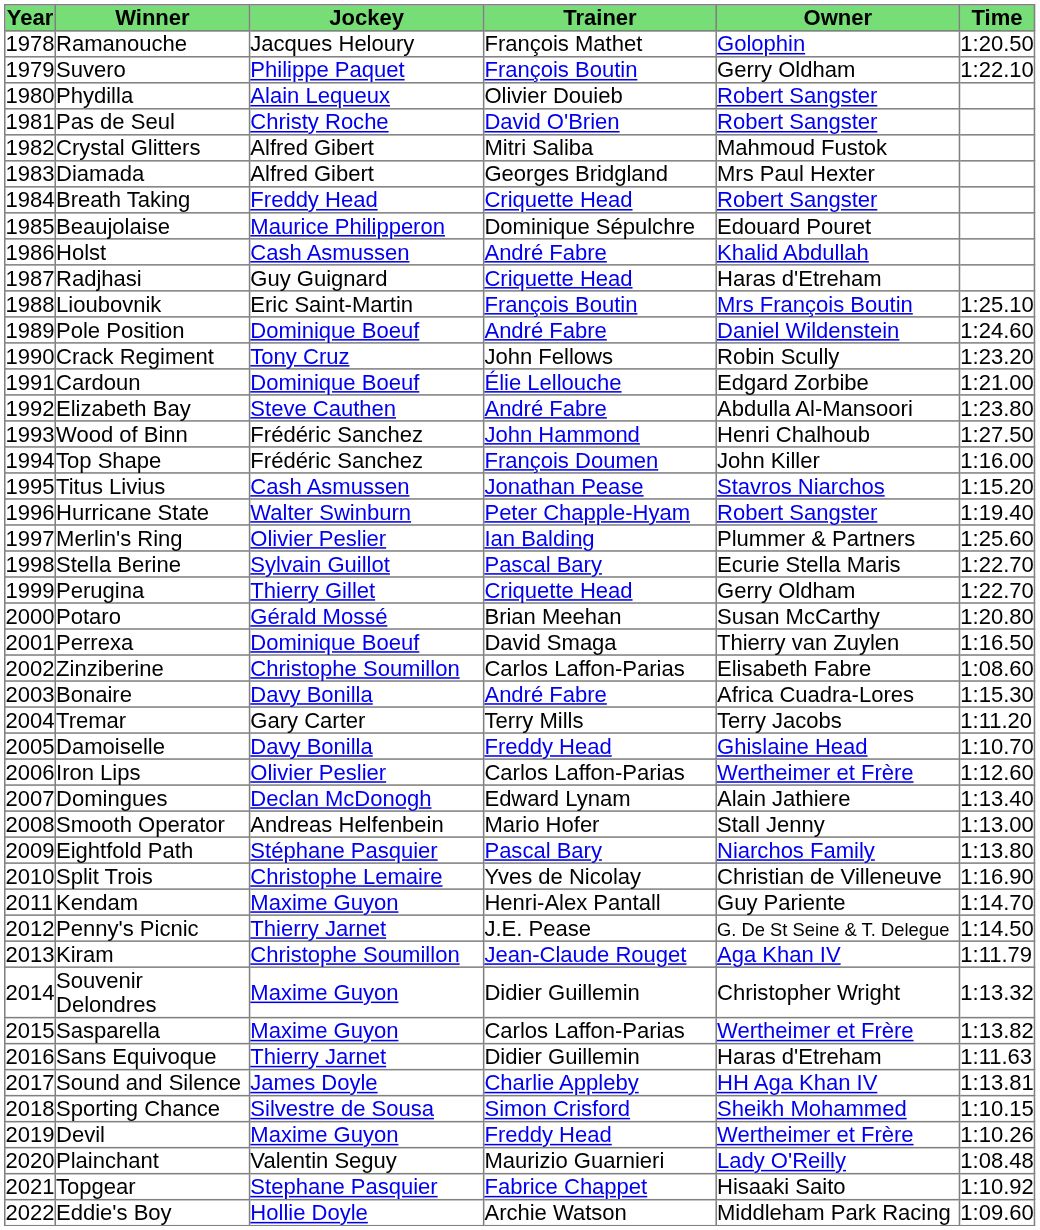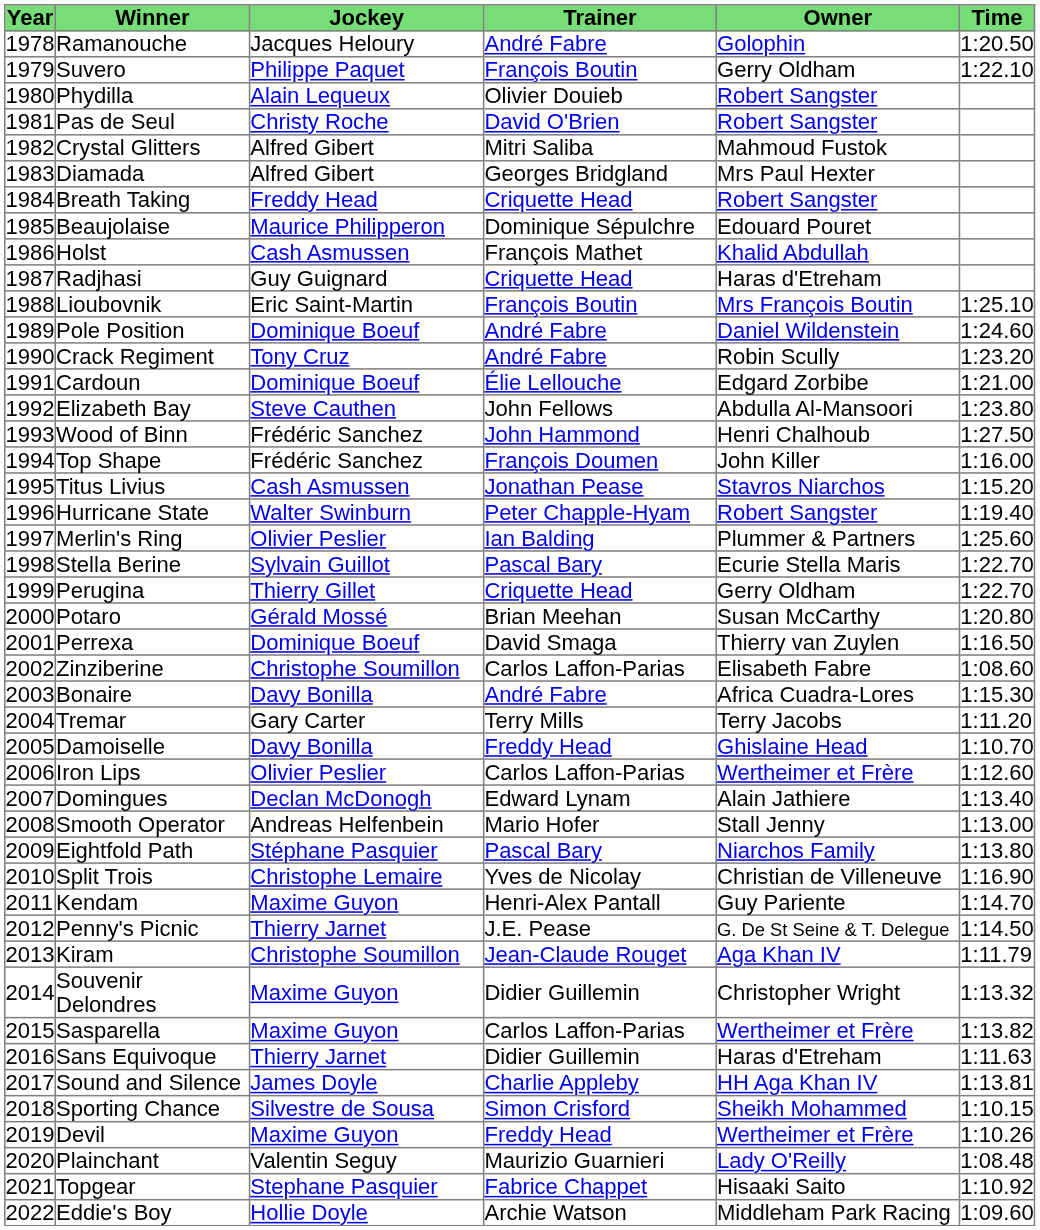 <table class = "sortable" | border="1" cellpadding="0" style="border-collapse: collapse; font-size:90%">
 <tr bgcolor="#77dd77" align="center">
 <th>Year</th>
 <th>Winner</th>
 <th>Jockey</th>
 <th>Trainer</th>
 <th>Owner</th>
 <th>Time</th>
 </tr>
 <tr>
 <td>1978</td>
 <td width=126px>Ramanouche</td>
 <td width=152px>Jacques Heloury</td>
-<td width=151px>François Mathet</td>
+<td><a href='#'>André Fabre</a></td>
 <td><a href='#'>Golophin</a></td>
 <td>1:20.50</td>
 </tr>
 <tr>
 <td>1979</td>
 <td>Suvero</td>
 <td><a href='#'>Philippe Paquet</a></td>
 <td><a href='#'>François Boutin</a></td>
 <td>Gerry Oldham</td>
 <td>1:22.10</td>
 </tr>
 <tr>
 <td>1980</td>
 <td>Phydilla</td>
 <td><a href='#'>Alain Lequeux</a></td>
 <td>Olivier Douieb</td>
 <td><a href='#'>Robert Sangster</a></td>
 <td></td>
 </tr>
 <tr>
 <td>1981</td>
 <td>Pas de Seul</td>
 <td><a href='#'>Christy Roche</a></td>
 <td><a href='#'>David O'Brien</a></td>
 <td><a href='#'>Robert Sangster</a></td>
 <td></td>
 </tr>
 <tr>
 <td>1982</td>
 <td>Crystal Glitters</td>
 <td>Alfred Gibert</td>
 <td>Mitri Saliba</td>
 <td>Mahmoud Fustok</td>
 <td></td>
 </tr>
 <tr>
 <td>1983</td>
 <td>Diamada</td>
 <td>Alfred Gibert</td>
 <td>Georges Bridgland</td>
 <td>Mrs Paul Hexter</td>
 <td></td>
 </tr>
 <tr>
 <td>1984</td>
 <td>Breath Taking</td>
 <td><a href='#'>Freddy Head</a></td>
 <td><a href='#'>Criquette Head</a></td>
 <td><a href='#'>Robert Sangster</a></td>
 <td></td>
 </tr>
 <tr>
 <td>1985</td>
 <td>Beaujolaise</td>
 <td><a href='#'>Maurice Philipperon</a></td>
 <td>Dominique Sépulchre</td>
 <td>Edouard Pouret</td>
 <td></td>
 </tr>
 <tr>
 <td>1986</td>
 <td>Holst</td>
 <td><a href='#'>Cash Asmussen</a></td>
-<td><a href='#'>André Fabre</a></td>
+<td width=151px>François Mathet</td>
 <td><a href='#'>Khalid Abdullah</a></td>
 <td></td>
 </tr>
 <tr>
 <td>1987</td>
 <td>Radjhasi</td>
 <td>Guy Guignard</td>
 <td><a href='#'>Criquette Head</a></td>
 <td>Haras d'Etreham</td>
 <td></td>
 </tr>
 <tr>
 <td>1988</td>
 <td>Lioubovnik</td>
 <td>Eric Saint-Martin</td>
 <td><a href='#'>François Boutin</a></td>
 <td><a href='#'>Mrs François Boutin</a></td>
 <td>1:25.10</td>
 </tr>
 <tr>
 <td>1989</td>
 <td>Pole Position</td>
 <td><a href='#'>Dominique Boeuf</a></td>
 <td><a href='#'>André Fabre</a></td>
 <td><a href='#'>Daniel Wildenstein</a></td>
 <td>1:24.60</td>
 </tr>
 <tr>
 <td>1990</td>
 <td>Crack Regiment</td>
 <td><a href='#'>Tony Cruz</a></td>
-<td>John Fellows</td>
+<td><a href='#'>André Fabre</a></td>
 <td>Robin Scully</td>
 <td>1:23.20</td>
 </tr>
 <tr>
 <td>1991</td>
 <td>Cardoun</td>
 <td><a href='#'>Dominique Boeuf</a></td>
 <td><a href='#'>Élie Lellouche</a></td>
 <td>Edgard Zorbibe</td>
 <td>1:21.00</td>
 </tr>
 <tr>
 <td>1992</td>
 <td>Elizabeth Bay</td>
 <td><a href='#'>Steve Cauthen</a></td>
-<td><a href='#'>André Fabre</a></td>
+<td>John Fellows</td>
 <td>Abdulla Al-Mansoori</td>
 <td>1:23.80</td>
 </tr>
 <tr>
 <td>1993</td>
 <td>Wood of Binn</td>
 <td>Frédéric Sanchez</td>
 <td><a href='#'>John Hammond</a></td>
 <td>Henri Chalhoub</td>
 <td>1:27.50</td>
 </tr>
 <tr>
 <td>1994</td>
 <td>Top Shape</td>
 <td>Frédéric Sanchez</td>
 <td><a href='#'>François Doumen</a></td>
 <td>John Killer</td>
 <td>1:16.00</td>
 </tr>
 <tr>
 <td>1995</td>
 <td>Titus Livius</td>
 <td><a href='#'>Cash Asmussen</a></td>
 <td><a href='#'>Jonathan Pease</a></td>
 <td><a href='#'>Stavros Niarchos</a></td>
 <td>1:15.20</td>
 </tr>
 <tr>
 <td>1996</td>
 <td>Hurricane State</td>
 <td><a href='#'>Walter Swinburn</a></td>
 <td><a href='#'>Peter Chapple-Hyam</a></td>
 <td><a href='#'>Robert Sangster</a></td>
 <td>1:19.40</td>
 </tr>
 <tr>
 <td>1997</td>
 <td>Merlin's Ring</td>
 <td><a href='#'>Olivier Peslier</a></td>
 <td><a href='#'>Ian Balding</a></td>
 <td>Plummer & Partners </td>
 <td>1:25.60</td>
 </tr>
 <tr>
 <td>1998</td>
 <td>Stella Berine</td>
 <td><a href='#'>Sylvain Guillot</a></td>
 <td><a href='#'>Pascal Bary</a></td>
 <td>Ecurie Stella Maris</td>
 <td>1:22.70</td>
 </tr>
 <tr>
 <td>1999</td>
 <td>Perugina</td>
 <td><a href='#'>Thierry Gillet</a></td>
 <td><a href='#'>Criquette Head</a></td>
 <td>Gerry Oldham</td>
 <td>1:22.70</td>
 </tr>
 <tr>
 <td>2000</td>
 <td>Potaro</td>
 <td><a href='#'>Gérald Mossé</a></td>
 <td>Brian Meehan</td>
 <td>Susan McCarthy</td>
 <td>1:20.80</td>
 </tr>
 <tr>
 <td>2001</td>
 <td>Perrexa</td>
 <td><a href='#'>Dominique Boeuf</a></td>
 <td>David Smaga</td>
 <td>Thierry van Zuylen</td>
 <td>1:16.50</td>
 </tr>
 <tr>
 <td>2002</td>
 <td>Zinziberine</td>
 <td><a href='#'>Christophe Soumillon</a></td>
 <td>Carlos Laffon-Parias</td>
 <td>Elisabeth Fabre</td>
 <td>1:08.60</td>
 </tr>
 <tr>
 <td>2003</td>
 <td>Bonaire</td>
 <td><a href='#'>Davy Bonilla</a></td>
 <td><a href='#'>André Fabre</a></td>
 <td>Africa Cuadra-Lores</td>
 <td>1:15.30</td>
 </tr>
 <tr>
 <td>2004</td>
 <td>Tremar </td>
 <td>Gary Carter</td>
 <td>Terry Mills</td>
 <td>Terry Jacobs</td>
 <td>1:11.20</td>
 </tr>
 <tr>
 <td>2005</td>
 <td>Damoiselle</td>
 <td><a href='#'>Davy Bonilla</a></td>
 <td><a href='#'>Freddy Head</a></td>
 <td><a href='#'>Ghislaine Head</a></td>
 <td>1:10.70</td>
 </tr>
 <tr>
 <td>2006</td>
 <td>Iron Lips</td>
 <td><a href='#'>Olivier Peslier</a></td>
 <td>Carlos Laffon-Parias</td>
 <td><a href='#'>Wertheimer et Frère</a></td>
 <td>1:12.60</td>
 </tr>
 <tr>
 <td>2007</td>
 <td>Domingues</td>
 <td><a href='#'>Declan McDonogh</a></td>
 <td>Edward Lynam</td>
 <td>Alain Jathiere</td>
 <td>1:13.40</td>
 </tr>
 <tr>
 <td>2008</td>
 <td>Smooth Operator</td>
 <td>Andreas Helfenbein</td>
 <td>Mario Hofer</td>
 <td>Stall Jenny</td>
 <td>1:13.00</td>
 </tr>
 <tr>
 <td>2009</td>
 <td>Eightfold Path</td>
 <td><a href='#'>Stéphane Pasquier</a></td>
 <td><a href='#'>Pascal Bary</a></td>
 <td><a href='#'>Niarchos Family</a></td>
 <td>1:13.80</td>
 </tr>
 <tr>
 <td>2010</td>
 <td>Split Trois</td>
 <td><a href='#'>Christophe Lemaire</a></td>
 <td>Yves de Nicolay</td>
 <td>Christian de Villeneuve</td>
 <td>1:16.90</td>
 </tr>
 <tr>
 <td>2011</td>
 <td>Kendam</td>
 <td><a href='#'>Maxime Guyon</a></td>
 <td>Henri-Alex Pantall</td>
 <td>Guy Pariente</td>
 <td>1:14.70</td>
 </tr>
 <tr>
 <td>2012</td>
 <td>Penny's Picnic</td>
 <td><a href='#'>Thierry Jarnet</a></td>
 <td>J.E. Pease</td>
 <td><small>G. De St Seine & T. Delegue</small></td>
 <td>1:14.50</td>
 </tr>
 <tr>
 <td>2013</td>
 <td>Kiram</td>
 <td><a href='#'>Christophe Soumillon</a></td>
 <td><a href='#'>Jean-Claude Rouget</a></td>
 <td><a href='#'>Aga Khan IV</a></td>
 <td>1:11.79</td>
 </tr>
 <tr>
 <td>2014</td>
 <td>Souvenir Delondres</td>
 <td><a href='#'>Maxime Guyon</a></td>
 <td>Didier Guillemin</td>
 <td>Christopher Wright</td>
 <td>1:13.32</td>
 </tr>
 <tr>
 <td>2015</td>
 <td>Sasparella</td>
 <td><a href='#'>Maxime Guyon</a></td>
 <td>Carlos Laffon-Parias</td>
 <td><a href='#'>Wertheimer et Frère</a></td>
 <td>1:13.82</td>
 </tr>
 <tr>
 <td>2016</td>
 <td>Sans Equivoque</td>
 <td><a href='#'>Thierry Jarnet</a></td>
 <td>Didier Guillemin</td>
 <td>Haras d'Etreham</td>
 <td>1:11.63</td>
 </tr>
 <tr>
 <td>2017</td>
 <td>Sound and Silence</td>
 <td><a href='#'>James Doyle</a></td>
 <td><a href='#'>Charlie Appleby</a></td>
 <td width=158px><a href='#'>HH Aga Khan IV</a></td>
 <td>1:13.81</td>
 </tr>
 <tr>
 <td>2018</td>
 <td>Sporting Chance</td>
 <td><a href='#'>Silvestre de Sousa</a></td>
 <td><a href='#'>Simon Crisford</a></td>
 <td><a href='#'>Sheikh Mohammed</a></td>
 <td>1:10.15</td>
 </tr>
 <tr>
 <td>2019</td>
 <td>Devil</td>
 <td><a href='#'>Maxime Guyon</a></td>
 <td><a href='#'>Freddy Head</a></td>
 <td><a href='#'>Wertheimer et Frère</a></td>
 <td>1:10.26</td>
 </tr>
 <tr>
 <td>2020</td>
 <td>Plainchant</td>
 <td>Valentin Seguy</td>
 <td>Maurizio Guarnieri</td>
 <td><a href='#'>Lady O'Reilly</a></td>
 <td>1:08.48</td>
 </tr>
 <tr>
 <td>2021</td>
 <td>Topgear</td>
 <td><a href='#'>Stephane Pasquier</a></td>
 <td><a href='#'>Fabrice Chappet</a></td>
 <td>Hisaaki Saito</td>
 <td>1:10.92</td>
 </tr>
 <tr>
 <td>2022</td>
 <td>Eddie's Boy</td>
 <td><a href='#'>Hollie Doyle</a></td>
 <td>Archie Watson</td>
 <td>Middleham Park Racing</td>
 <td>1:09.60</td>
 </tr>
 </table>
